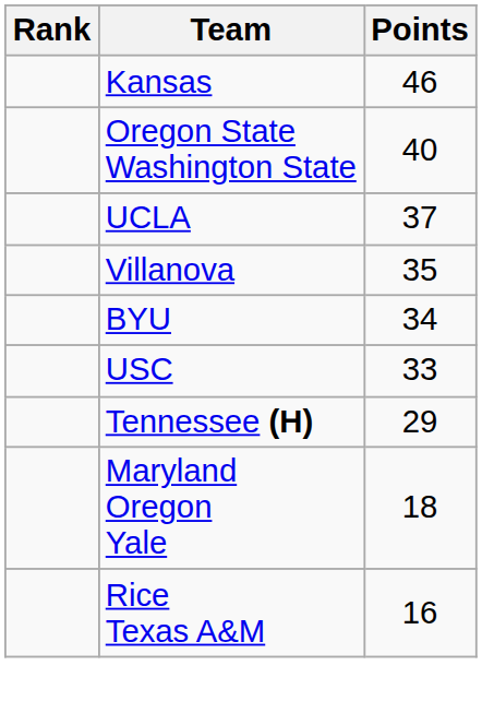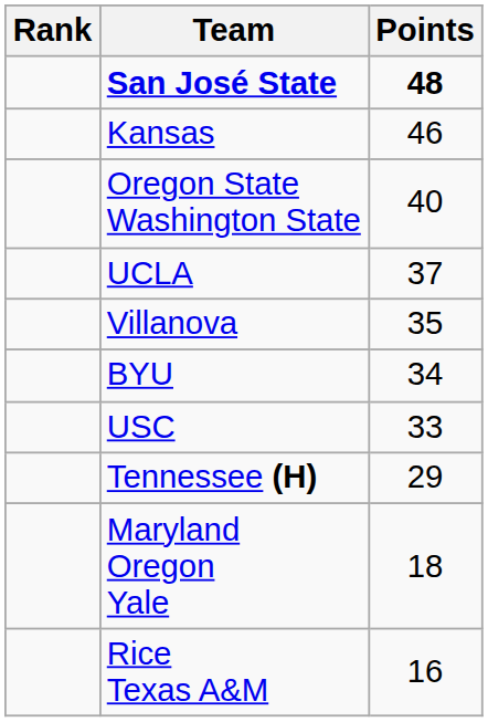 <table class="wikitable sortable" style="text-align:center">
 <tr>
 <th>Rank</th>
 <th>Team</th>
 <th>Points</th>
+</tr>
+<tr>
+<td></td>
+<td align="left"><strong><a href='#'>San José State</a></strong></td>
+<td><strong>48</strong></td>
 </tr>
 <tr>
 <td></td>
 <td align="left"><a href='#'>Kansas</a></td>
 <td>46</td>
 </tr>
 <tr>
 <td></td>
 <td align="left"><a href='#'>Oregon State</a><br><a href='#'>Washington State</a></td>
 <td>40</td>
 </tr>
 <tr>
 <td></td>
 <td align="left"><a href='#'>UCLA</a></td>
 <td>37</td>
 </tr>
 <tr>
 <td></td>
 <td align="left"><a href='#'>Villanova</a></td>
 <td>35</td>
 </tr>
 <tr>
 <td></td>
 <td align="left"><a href='#'>BYU</a></td>
 <td>34</td>
 </tr>
 <tr>
 <td></td>
 <td align="left"><a href='#'>USC</a></td>
 <td>33</td>
 </tr>
 <tr>
 <td></td>
 <td align="left"><a href='#'>Tennessee</a> <strong>(H)</strong></td>
 <td>29</td>
 </tr>
 <tr>
 <td></td>
 <td align="left"><a href='#'>Maryland</a><br><a href='#'>Oregon</a><br><a href='#'>Yale</a></td>
 <td>18</td>
 </tr>
 <tr>
 <td></td>
 <td align="left"><a href='#'>Rice</a><br><a href='#'>Texas A&M</a></td>
 <td>16</td>
 </tr>
 </table>
